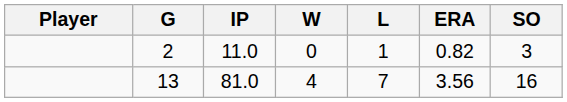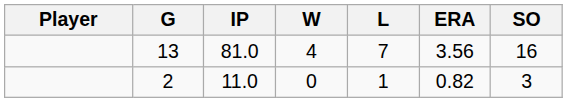 <table class="wikitable sortable">
 <tr>
 <th bgcolor="#DDDDFF" width="16%">Player</th>
 <th bgcolor="#DDDDFF" width="9%">G</th>
 <th bgcolor="#DDDDFF" width="9%">IP</th>
 <th bgcolor="#DDDDFF" width="9%">W</th>
 <th bgcolor="#DDDDFF" width="9%">L</th>
 <th bgcolor="#DDDDFF" width="9%">ERA</th>
 <th bgcolor="#DDDDFF" width="9%">SO</th>
 </tr>
 <tr align="center">
 <td></td>
+<td>13</td>
+<td>81.0</td>
+<td>4</td>
+<td>7</td>
+<td>3.56</td>
+<td>16</td>
+</tr>
+<tr align="center">
+<td></td>
 <td>2</td>
 <td>11.0</td>
 <td>0</td>
 <td>1</td>
 <td>0.82</td>
 <td>3</td>
 </tr>
-<tr align="center">
-<td></td>
-<td>13</td>
-<td>81.0</td>
-<td>4</td>
-<td>7</td>
-<td>3.56</td>
-<td>16</td>
-</tr>
 </table>
